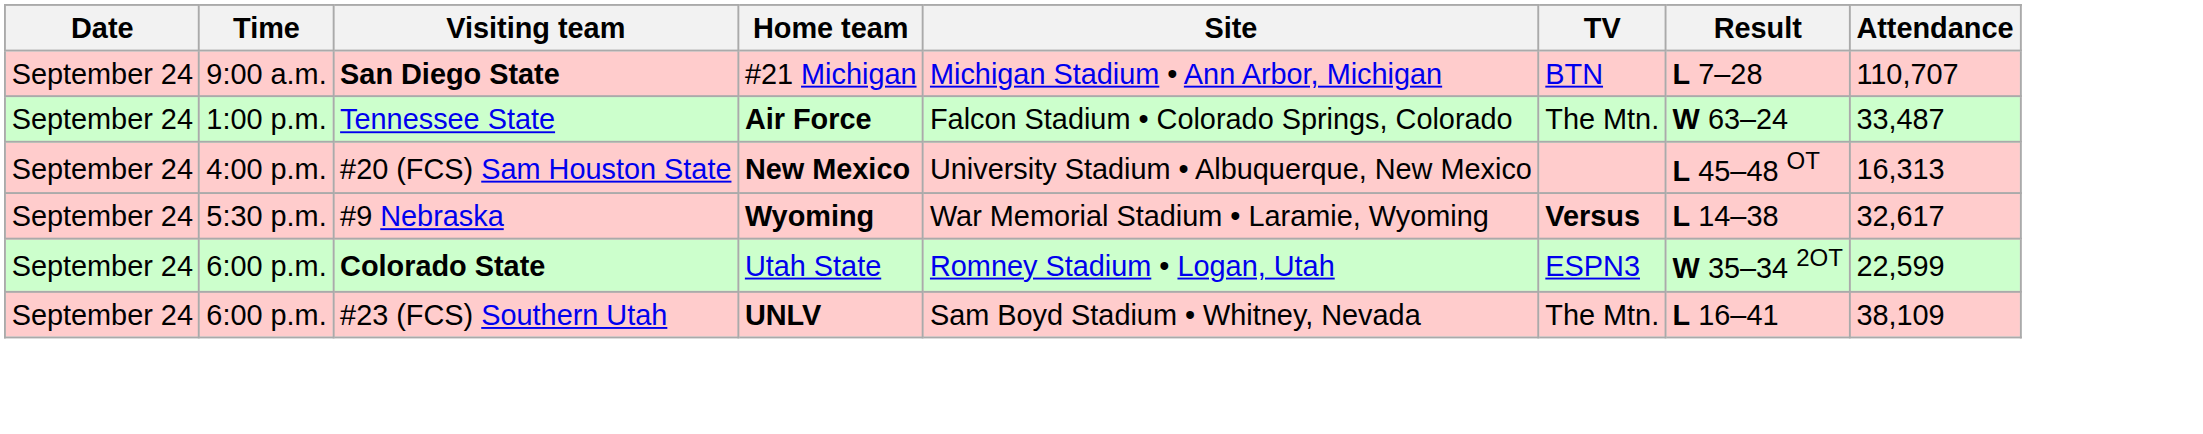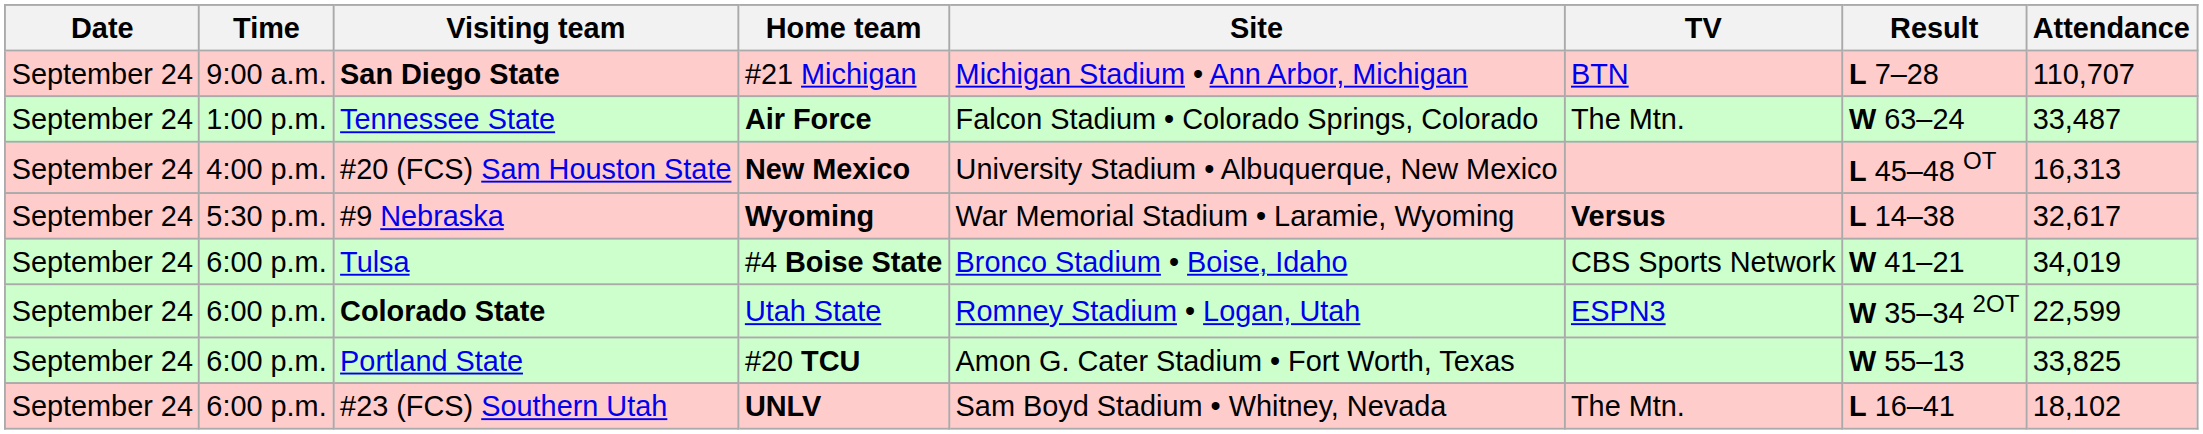 <table class="wikitable" style="font-size:95%;">
 <tr>
 <th>Date</th>
 <th>Time</th>
 <th>Visiting team</th>
 <th>Home team</th>
 <th>Site</th>
 <th>TV</th>
 <th>Result</th>
 <th>Attendance</th>
 </tr>
 <tr style="background:#fcc;">
 <td>September 24</td>
 <td>9:00 a.m.</td>
 <td><strong>San Diego State</strong></td>
 <td>#21 <a href='#'>Michigan</a></td>
 <td><a href='#'>Michigan Stadium</a> • <a href='#'>Ann Arbor, Michigan</a></td>
 <td><a href='#'>BTN</a></td>
 <td><strong>L</strong> 7–28</td>
 <td>110,707</td>
 </tr>
 <tr style="background:#cfc;">
 <td>September 24</td>
 <td>1:00 p.m.</td>
 <td><a href='#'>Tennessee State</a></td>
 <td><strong>Air Force</strong></td>
 <td>Falcon Stadium • Colorado Springs, Colorado</td>
 <td>The Mtn.</td>
 <td><strong>W</strong> 63–24</td>
 <td>33,487</td>
 </tr>
 <tr style="background:#fcc;">
 <td>September 24</td>
 <td>4:00 p.m.</td>
 <td>#20 (FCS) <a href='#'>Sam Houston State</a></td>
 <td><strong>New Mexico</strong></td>
 <td>University Stadium • Albuquerque, New Mexico</td>
 <td></td>
 <td><strong>L</strong> 45–48 <sup>OT</sup></td>
 <td>16,313</td>
 </tr>
 <tr style="background:#fcc;">
 <td>September 24</td>
 <td>5:30 p.m.</td>
 <td>#9 <a href='#'>Nebraska</a></td>
 <td><strong>Wyoming</strong></td>
 <td>War Memorial Stadium • Laramie, Wyoming</td>
 <td><strong>Versus</strong></td>
 <td><strong>L</strong> 14–38</td>
 <td>32,617</td>
 </tr>
 <tr style="background:#cfc;">
 <td>September 24</td>
 <td>6:00 p.m.</td>
+<td><a href='#'>Tulsa</a></td>
+<td>#4 <strong>Boise State</strong></td>
+<td><a href='#'>Bronco Stadium</a> • <a href='#'>Boise, Idaho</a></td>
+<td>CBS Sports Network</td>
+<td><strong>W</strong> 41–21</td>
+<td>34,019</td>
+</tr>
+<tr style="background:#cfc;">
+<td>September 24</td>
+<td>6:00 p.m.</td>
 <td><strong>Colorado State</strong></td>
 <td><a href='#'>Utah State</a></td>
 <td><a href='#'>Romney Stadium</a> • <a href='#'>Logan, Utah</a></td>
 <td><a href='#'>ESPN3</a></td>
 <td><strong>W</strong> 35–34 <sup>2OT</sup></td>
 <td>22,599</td>
+</tr>
+<tr style="background:#cfc;">
+<td>September 24</td>
+<td>6:00 p.m.</td>
+<td><a href='#'>Portland State</a></td>
+<td>#20 <strong>TCU</strong></td>
+<td>Amon G. Cater Stadium • Fort Worth, Texas</td>
+<td></td>
+<td><strong>W</strong> 55–13</td>
+<td>33,825</td>
 </tr>
 <tr style="background:#fcc;">
 <td>September 24</td>
 <td>6:00 p.m.</td>
 <td>#23 (FCS) <a href='#'>Southern Utah</a></td>
 <td><strong>UNLV</strong></td>
 <td>Sam Boyd Stadium • Whitney, Nevada</td>
 <td>The Mtn.</td>
 <td><strong>L</strong> 16–41</td>
-<td>38,109</td>
+<td>18,102</td>
 </tr>
 </table>
